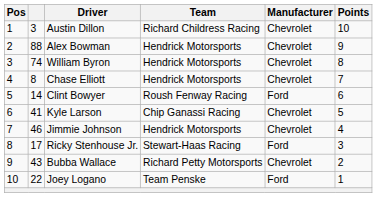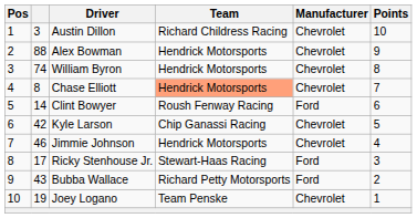 <table class="wikitable" style="font-size:98%">
 <tr>
 <th>Pos</th>
 <th></th>
 <th>Driver</th>
 <th>Team</th>
 <th>Manufacturer</th>
 <th>Points</th>
 </tr>
 <tr>
 <td>1</td>
 <td>3</td>
 <td>Austin Dillon</td>
 <td>Richard Childress Racing</td>
 <td>Chevrolet</td>
 <td>10</td>
 </tr>
 <tr>
 <td>2</td>
 <td>88</td>
 <td>Alex Bowman</td>
 <td>Hendrick Motorsports</td>
 <td>Chevrolet</td>
 <td>9</td>
 </tr>
 <tr>
 <td>3</td>
 <td>74</td>
 <td>William Byron</td>
 <td>Hendrick Motorsports</td>
 <td>Chevrolet</td>
 <td>8</td>
 </tr>
 <tr>
 <td>4</td>
 <td>8</td>
 <td>Chase Elliott</td>
-<td>Hendrick Motorsports</td>
+<td style="background: lightsalmon;">Hendrick Motorsports</td>
 <td>Chevrolet</td>
 <td>7</td>
 </tr>
 <tr>
 <td>5</td>
 <td>14</td>
 <td>Clint Bowyer</td>
 <td>Roush Fenway Racing</td>
 <td>Ford</td>
 <td>6</td>
 </tr>
 <tr>
 <td>6</td>
-<td>41</td>
+<td>42</td>
 <td>Kyle Larson</td>
 <td>Chip Ganassi Racing</td>
 <td>Chevrolet</td>
 <td>5</td>
 </tr>
 <tr>
 <td>7</td>
 <td>46</td>
 <td>Jimmie Johnson</td>
 <td>Hendrick Motorsports</td>
 <td>Chevrolet</td>
 <td>4</td>
 </tr>
 <tr>
 <td>8</td>
 <td>17</td>
 <td>Ricky Stenhouse Jr.</td>
 <td>Stewart-Haas Racing</td>
 <td>Ford</td>
 <td>3</td>
 </tr>
 <tr>
 <td>9</td>
 <td>43</td>
 <td>Bubba Wallace</td>
 <td>Richard Petty Motorsports</td>
-<td>Chevrolet</td>
+<td>Ford</td>
 <td>2</td>
 </tr>
 <tr>
 <td>10</td>
-<td>22</td>
+<td>19</td>
 <td>Joey Logano</td>
 <td>Team Penske</td>
-<td>Ford</td>
+<td>Chevrolet</td>
 <td>1</td>
 </tr>
 <tr>
 <th colspan="6"></th>
 </tr>
 </table>
